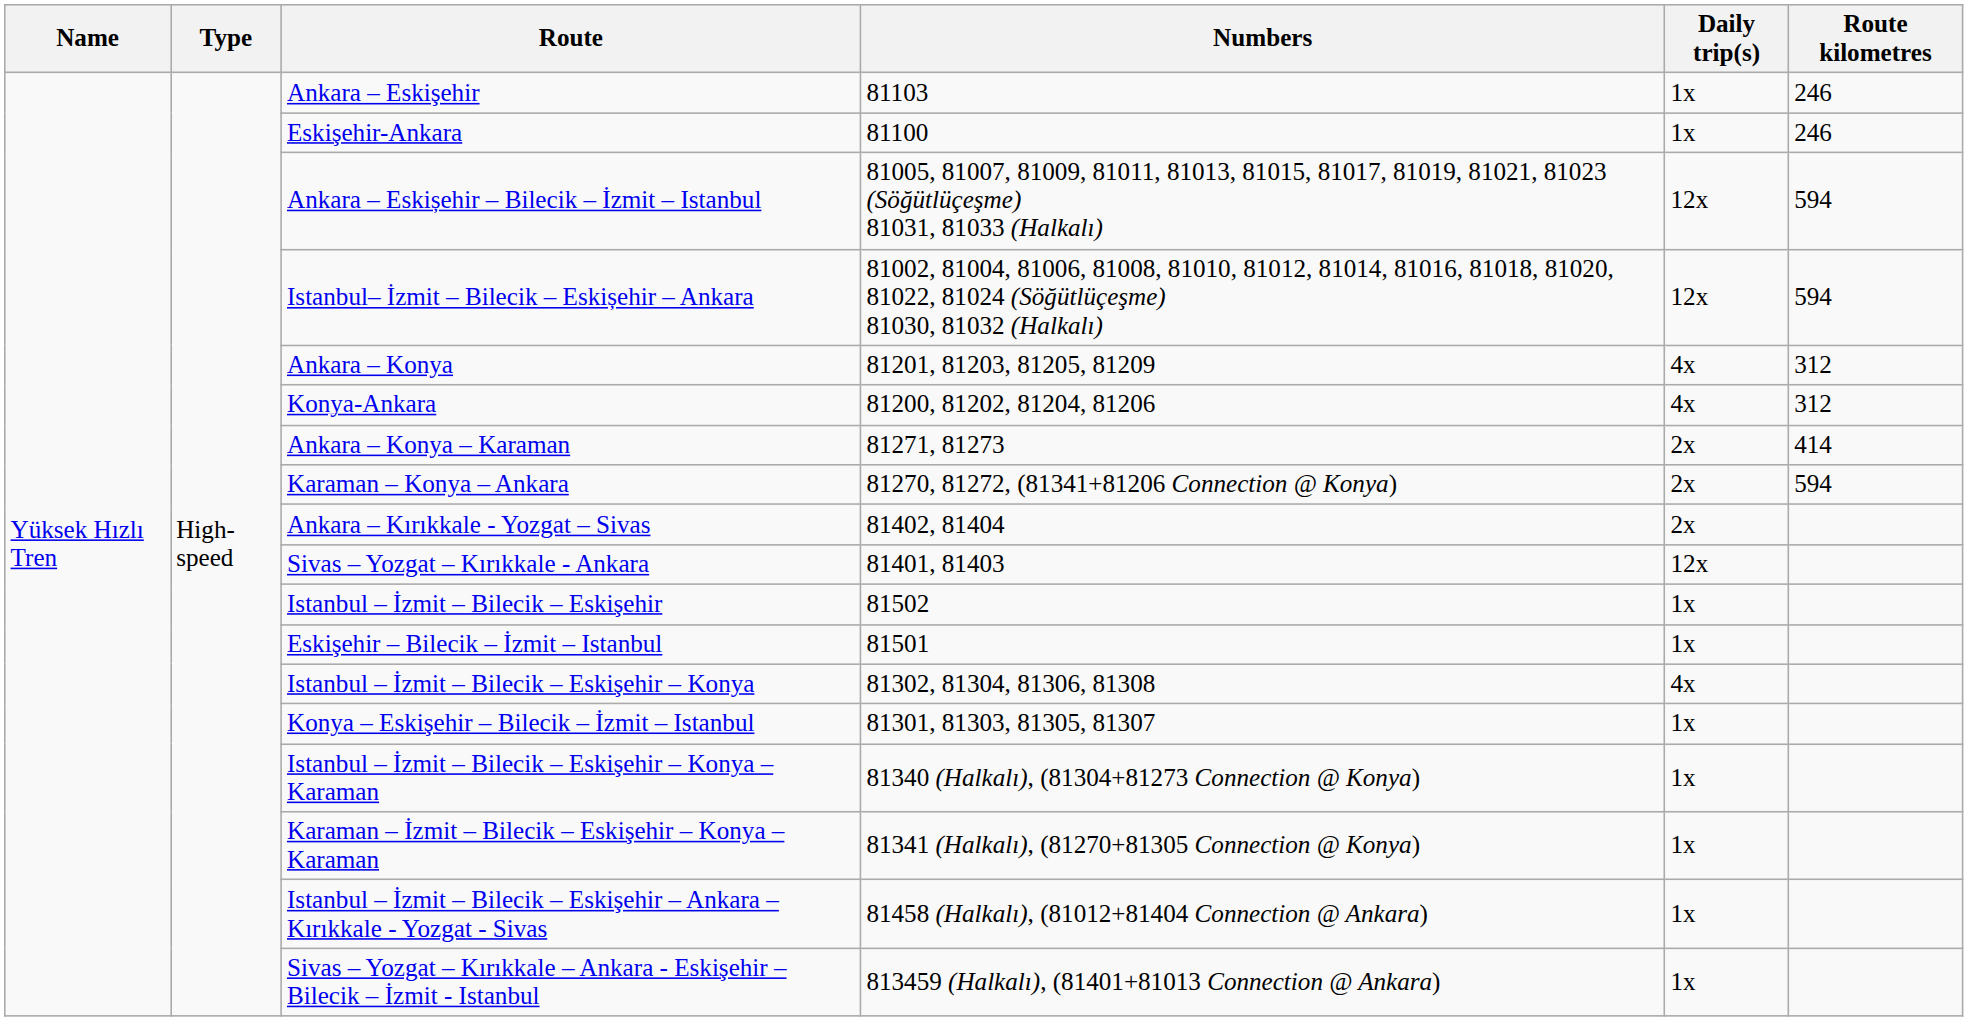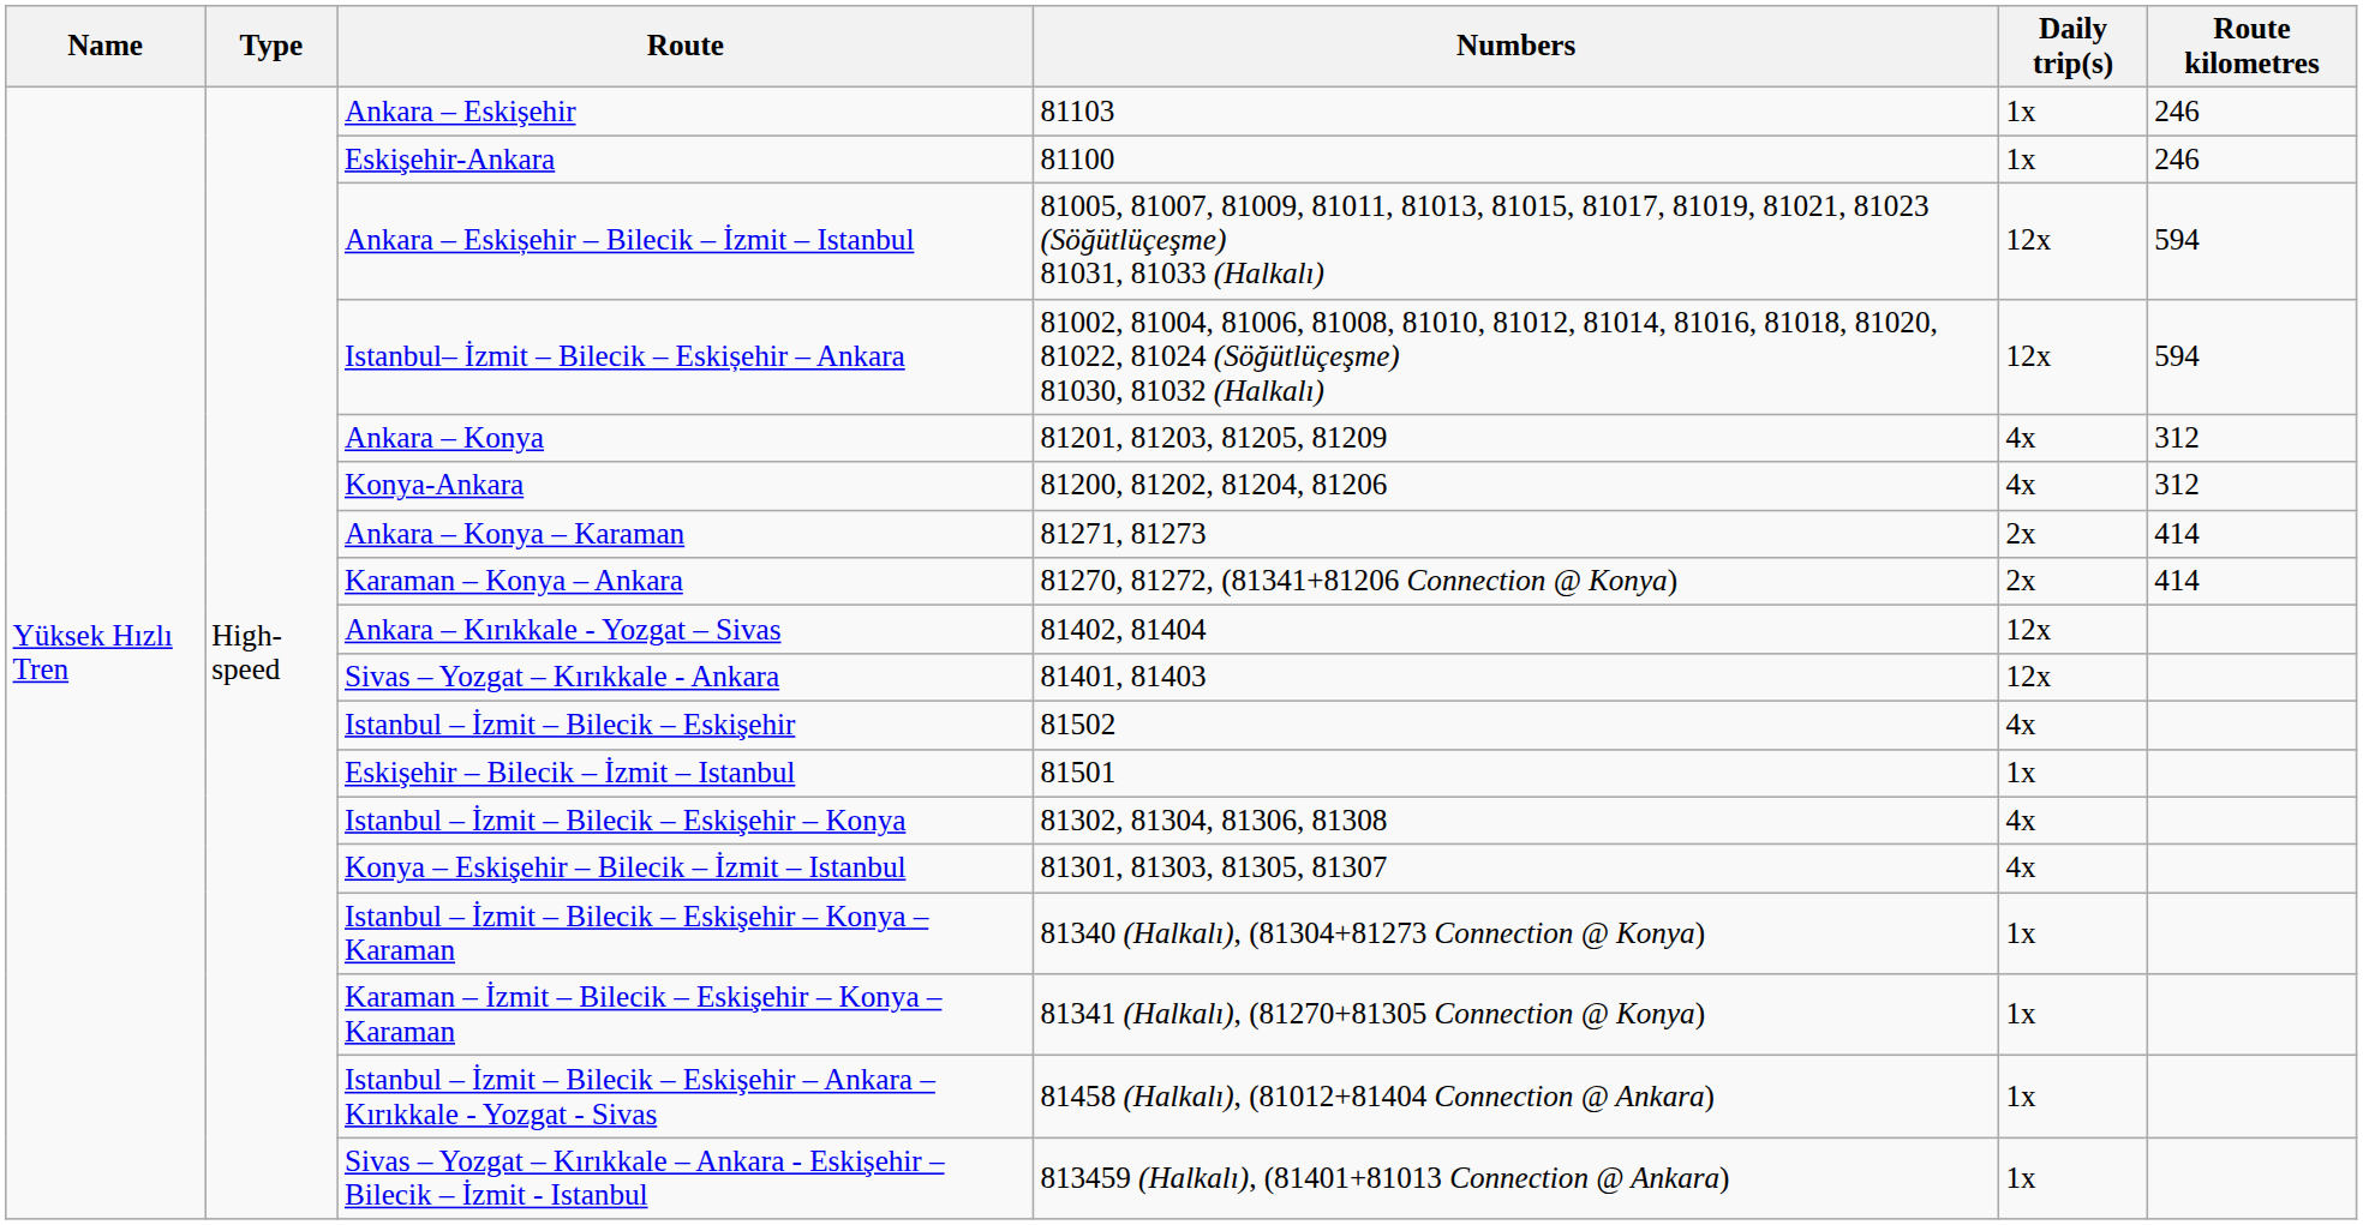 <table class="wikitable sortable">
 <tr>
 <th>Name</th>
 <th>Type</th>
 <th>Route</th>
 <th data-sort-type=number>Numbers</th>
 <th data-sort-type=number>Daily trip(s)</th>
 <th>Route kilometres</th>
 </tr>
 <tr>
 <td rowspan="18"><a href='#'>Yüksek Hızlı Tren</a></td>
 <td rowspan="18">High-speed</td>
 <td><a href='#'>Ankara – Eskişehir</a></td>
 <td>81103</td>
 <td>1x</td>
 <td>246</td>
 </tr>
 <tr>
 <td><a href='#'>Eskişehir-Ankara</a></td>
 <td>81100</td>
 <td>1x</td>
 <td>246</td>
 </tr>
 <tr>
 <td><a href='#'>Ankara – Eskișehir – Bilecik – İzmit – Istanbul</a></td>
 <td>81005, 81007, 81009, 81011, 81013, 81015, 81017, 81019, 81021, 81023 <em>(Söğütlüçeşme)</em><br> 81031, 81033 <em>(Halkalı)</em></td>
 <td>12x</td>
 <td>594</td>
 </tr>
 <tr>
 <td><a href='#'>Istanbul– İzmit – Bilecik – Eskișehir – Ankara</a></td>
 <td>81002, 81004, 81006, 81008, 81010, 81012, 81014, 81016, 81018, 81020, 81022, 81024 <em>(Söğütlüçeşme)</em><br> 81030, 81032 <em>(Halkalı)</em></td>
 <td>12x</td>
 <td>594</td>
 </tr>
 <tr>
 <td><a href='#'>Ankara – Konya</a></td>
 <td>81201, 81203, 81205, 81209</td>
 <td>4x</td>
 <td>312</td>
 </tr>
 <tr>
 <td><a href='#'>Konya-Ankara</a></td>
 <td>81200, 81202, 81204, 81206</td>
 <td>4x</td>
 <td>312</td>
 </tr>
 <tr>
 <td><a href='#'>Ankara – Konya – Karaman</a></td>
 <td>81271, 81273</td>
 <td>2x</td>
 <td>414</td>
 </tr>
 <tr>
 <td><a href='#'>Karaman – Konya – Ankara</a></td>
 <td>81270, 81272, (81341+81206 <em>Connection @ Konya</em>)</td>
 <td>2x</td>
-<td>594</td>
+<td>414</td>
 </tr>
 <tr>
 <td><a href='#'>Ankara – Kırıkkale - Yozgat – Sivas</a></td>
 <td>81402, 81404</td>
-<td>2x</td>
+<td>12x</td>
 <td></td>
 </tr>
 <tr>
 <td><a href='#'>Sivas – Yozgat – Kırıkkale - Ankara</a></td>
 <td>81401, 81403</td>
 <td>12x</td>
 <td></td>
 </tr>
 <tr>
 <td><a href='#'>Istanbul – İzmit – Bilecik – Eskişehir</a></td>
 <td>81502</td>
-<td>1x</td>
+<td>4x</td>
 <td></td>
 </tr>
 <tr>
 <td><a href='#'>Eskişehir – Bilecik – İzmit – Istanbul</a></td>
 <td>81501</td>
 <td>1x</td>
 <td></td>
 </tr>
 <tr>
 <td><a href='#'>Istanbul – İzmit – Bilecik – Eskişehir – Konya</a></td>
 <td>81302, 81304, 81306, 81308</td>
 <td>4x</td>
 <td></td>
 </tr>
 <tr>
 <td><a href='#'>Konya – Eskişehir – Bilecik – İzmit – Istanbul</a></td>
 <td>81301, 81303, 81305, 81307</td>
-<td>1x</td>
+<td>4x</td>
 <td></td>
 </tr>
 <tr>
 <td><a href='#'>Istanbul – İzmit – Bilecik – Eskişehir – Konya – Karaman</a></td>
 <td>81340 <em>(Halkalı)</em>, (81304+81273 <em>Connection @ Konya</em>)</td>
 <td>1x</td>
 <td></td>
 </tr>
 <tr>
 <td><a href='#'>Karaman – İzmit – Bilecik – Eskişehir – Konya – Karaman</a></td>
 <td>81341 <em>(Halkalı)</em>, (81270+81305 <em>Connection @ Konya</em>)</td>
 <td>1x</td>
 <td></td>
 </tr>
 <tr>
 <td><a href='#'>Istanbul – İzmit – Bilecik – Eskişehir – Ankara – Kırıkkale - Yozgat - Sivas</a></td>
 <td>81458 <em>(Halkalı)</em>, (81012+81404 <em>Connection @ Ankara</em>)</td>
 <td>1x</td>
 <td></td>
 </tr>
 <tr>
 <td><a href='#'>Sivas – Yozgat – Kırıkkale – Ankara - Eskişehir – Bilecik – İzmit - Istanbul</a></td>
 <td>813459 <em>(Halkalı)</em>, (81401+81013 <em>Connection @ Ankara</em>)</td>
 <td>1x</td>
 <td></td>
 </tr>
 </table>
